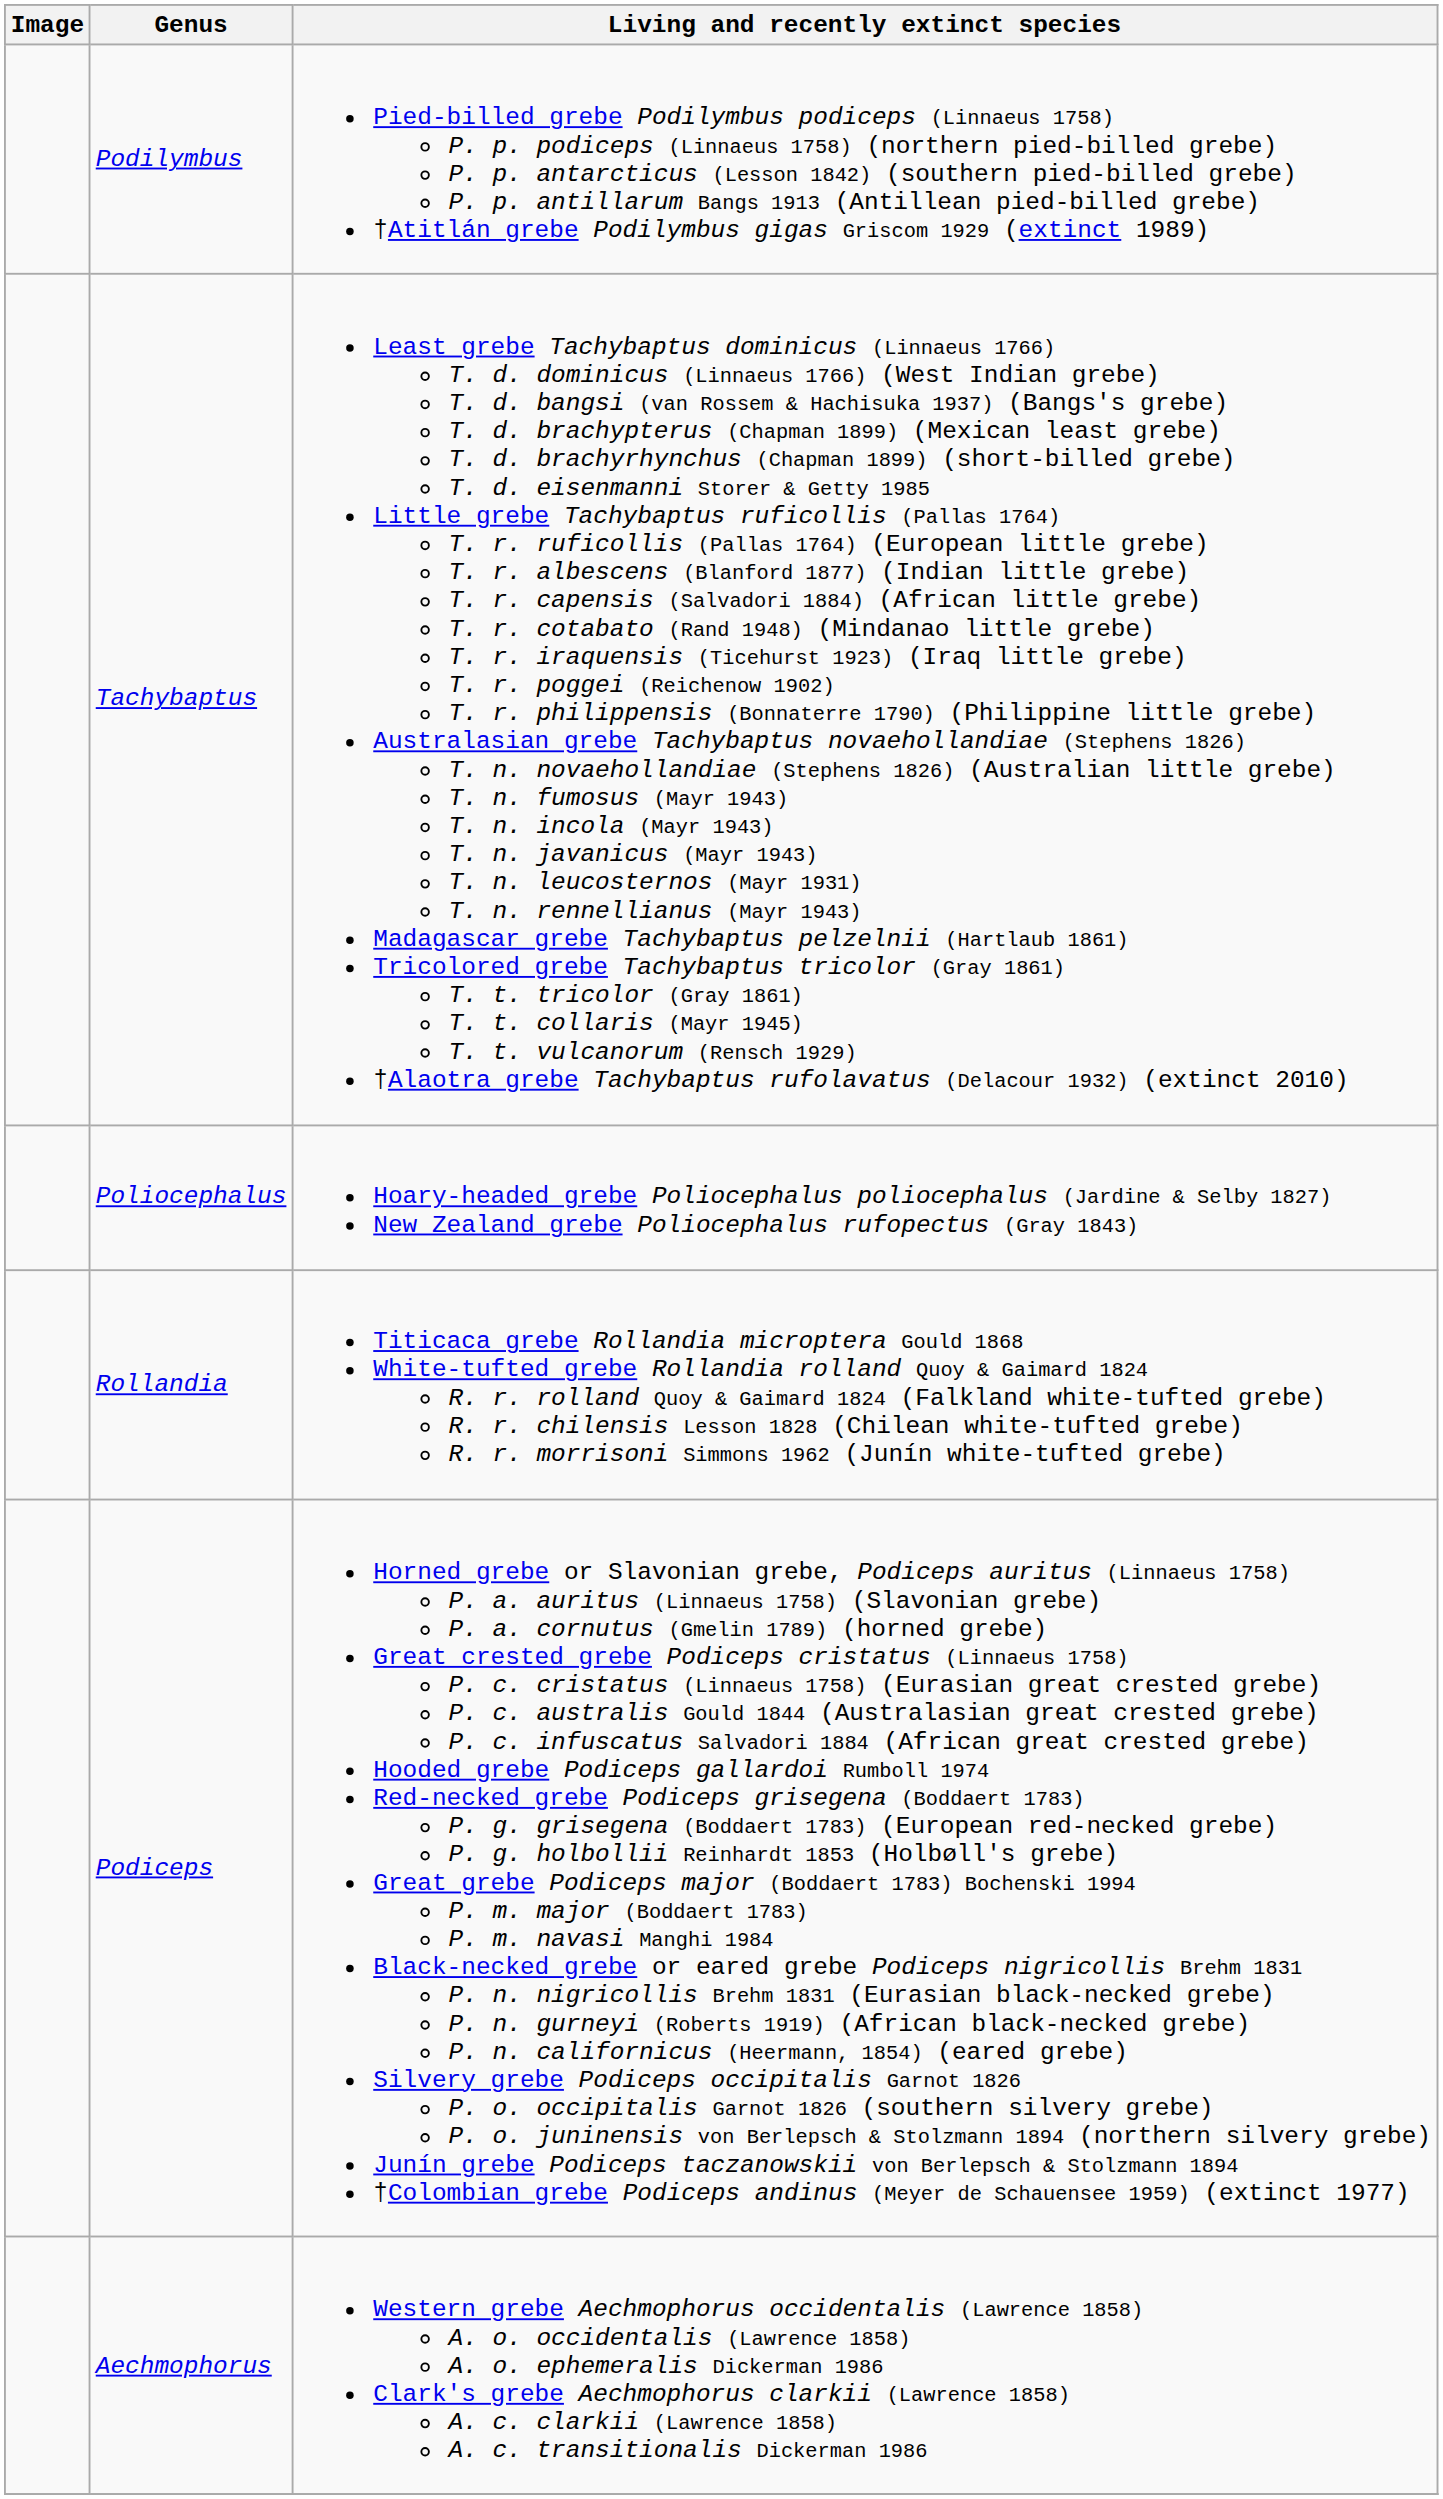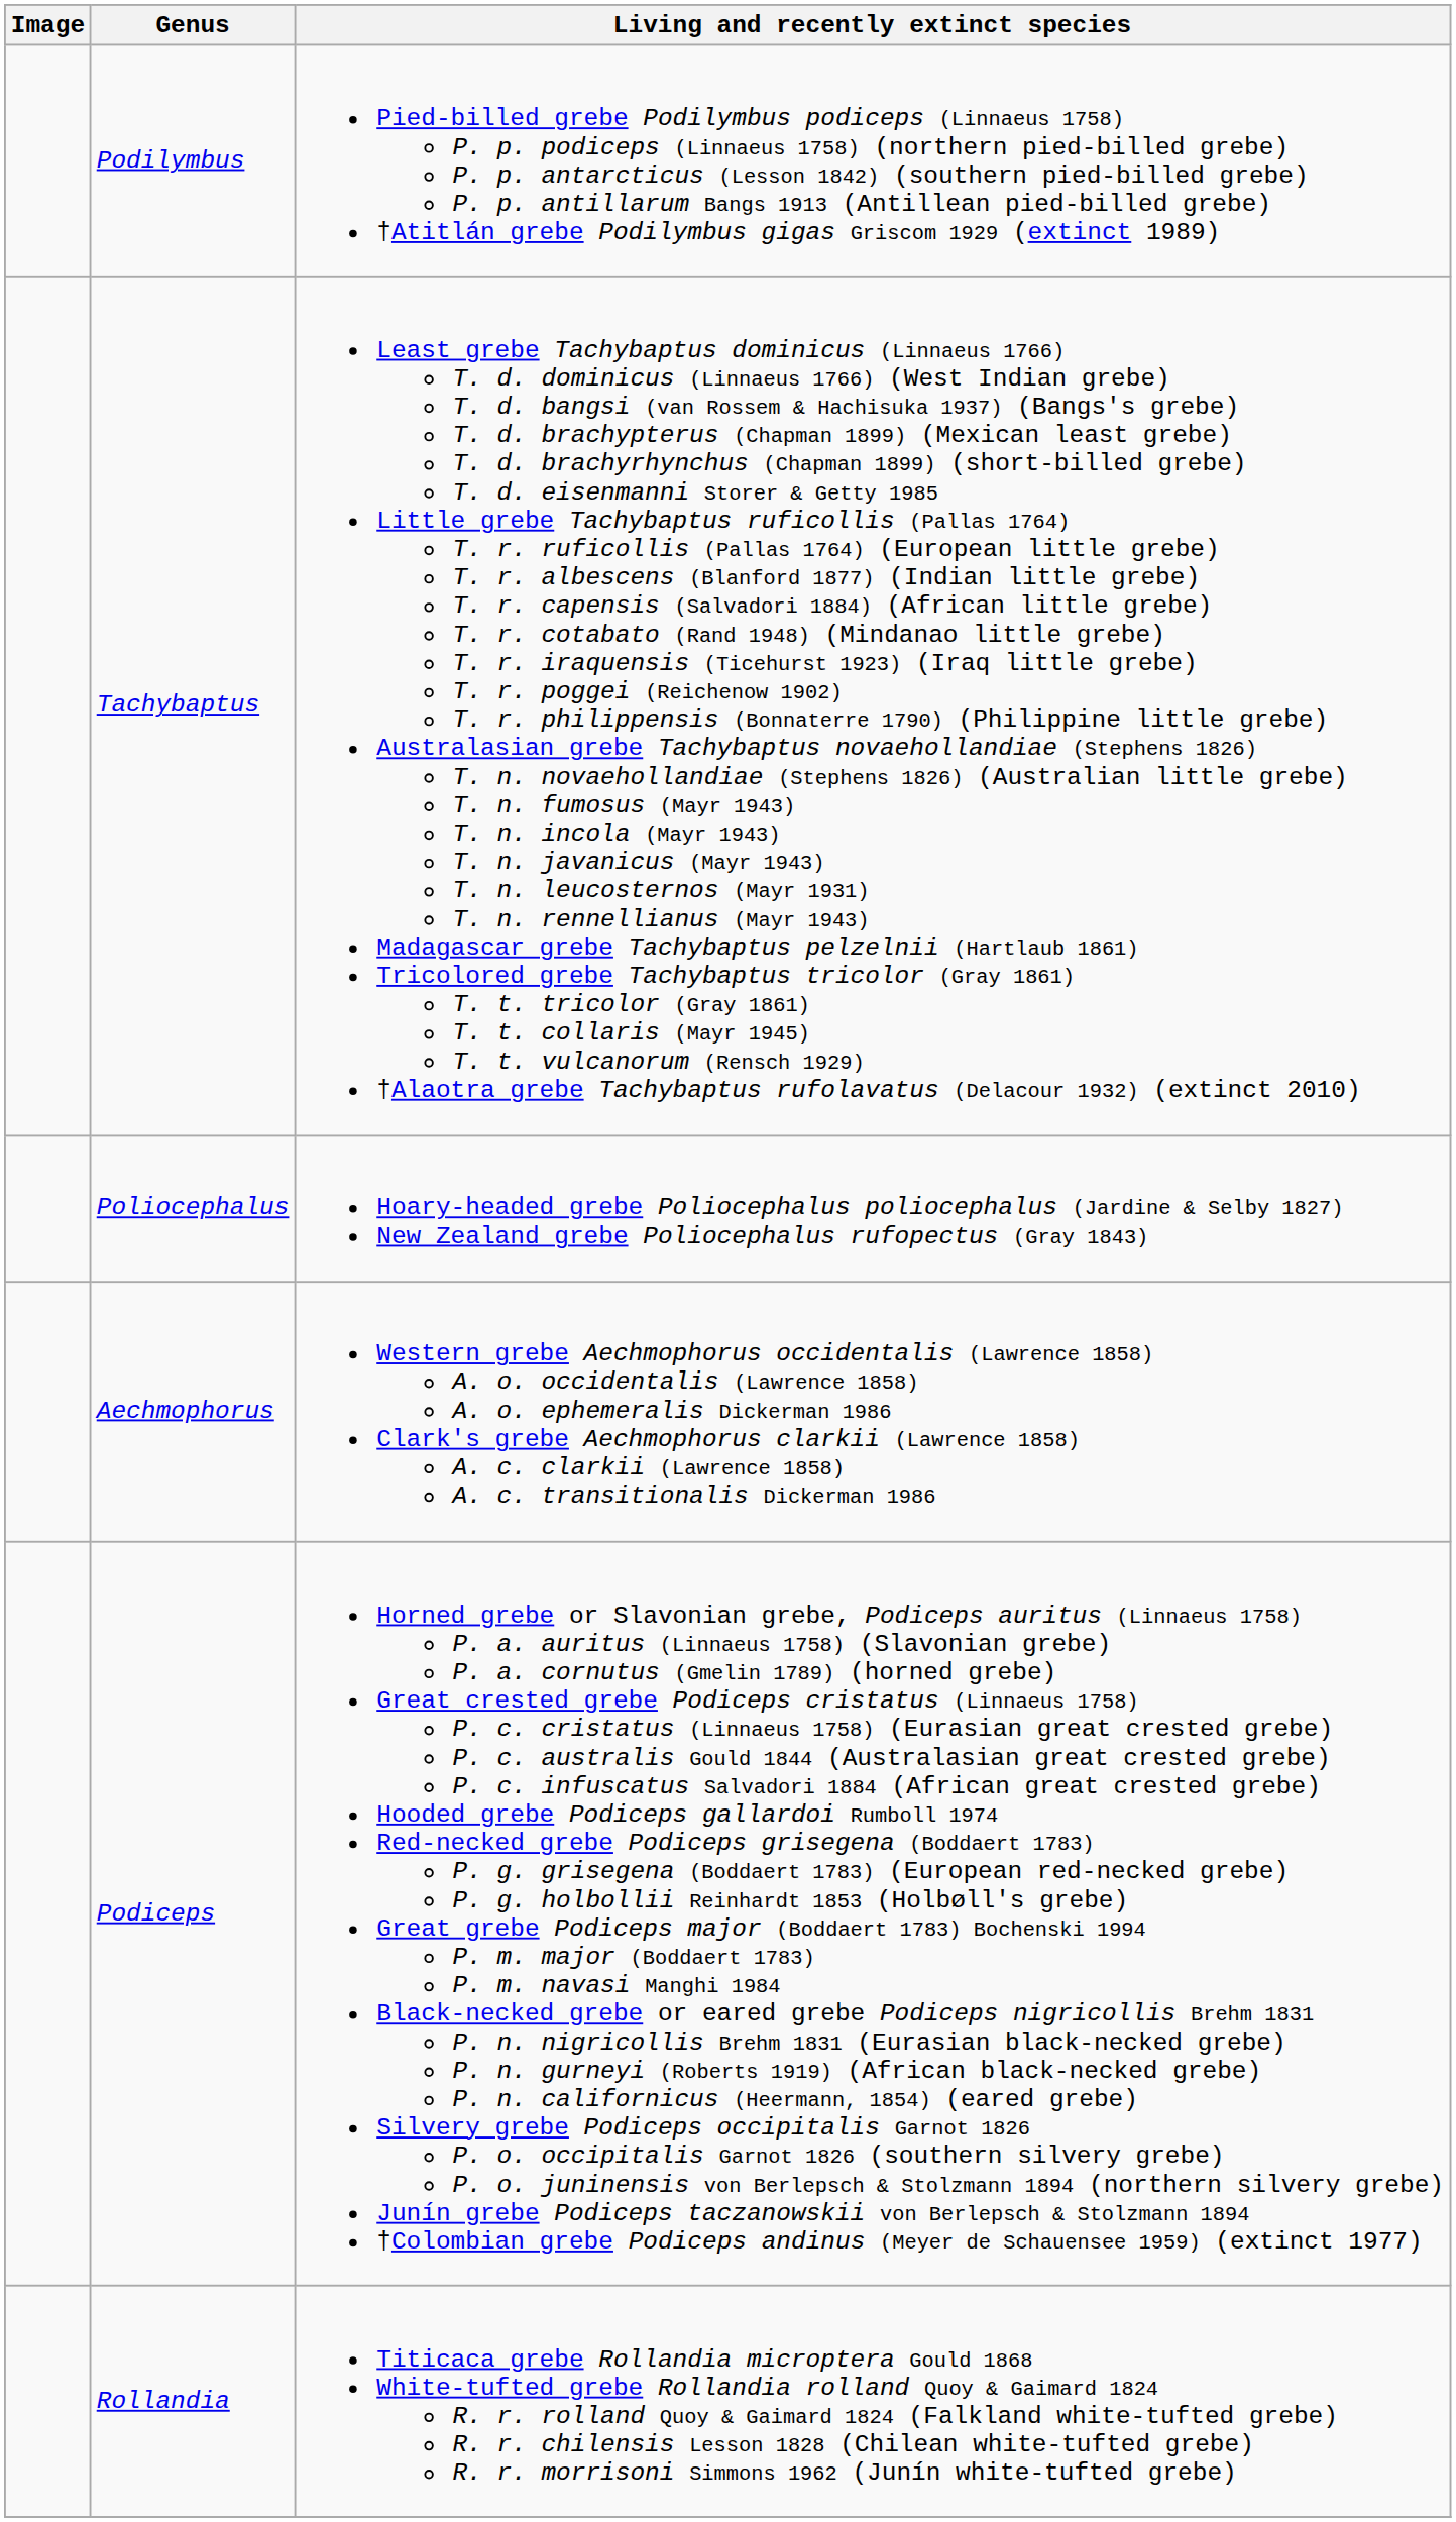 <table class="wikitable">
 <tr>
 <th>Image</th>
 <th>Genus</th>
 <th>Living and recently extinct species</th>
 </tr>
 <tr>
 <td></td>
 <td><em><a href='#'>Podilymbus</a></em> </td>
 <td><br><ul><li><a href='#'>Pied-billed grebe</a> <em>Podilymbus podiceps</em> <small>(Linnaeus 1758)</small><ul><li><em>P. p. podiceps</em> <small>(Linnaeus 1758)</small> (northern pied-billed grebe)</li><li><em>P. p. antarcticus</em> <small>(Lesson 1842)</small> (southern pied-billed grebe)</li><li><em>P. p. antillarum</em> <small>Bangs 1913</small> (Antillean pied-billed grebe)</li></ul></li><li>†<a href='#'>Atitlán grebe</a> <em>Podilymbus gigas</em> <small>Griscom 1929</small> (<a href='#'>extinct</a> 1989)</li></ul></td>
 </tr>
 <tr>
 <td></td>
 <td><em><a href='#'>Tachybaptus</a></em> </td>
 <td><br><ul><li><a href='#'>Least grebe</a> <em>Tachybaptus dominicus</em> <small>(Linnaeus 1766)</small><ul><li><em>T. d. dominicus</em> <small>(Linnaeus 1766)</small> (West Indian grebe)</li><li><em>T. d. bangsi</em> <small>(van Rossem & Hachisuka 1937)</small> (Bangs's grebe)</li><li><em>T. d. brachypterus</em> <small>(Chapman 1899)</small> (Mexican least grebe)</li><li><em>T. d. brachyrhynchus</em> <small>(Chapman 1899)</small> (short-billed grebe)</li><li><em>T. d. eisenmanni</em> <small>Storer & Getty 1985</small></li></ul></li><li><a href='#'>Little grebe</a> <em>Tachybaptus ruficollis</em> <small>(Pallas 1764)</small><ul><li><em>T. r. ruficollis</em> <small>(Pallas 1764)</small> (European little grebe)</li><li><em>T. r. albescens</em> <small>(Blanford 1877)</small> (Indian little grebe)</li><li><em>T. r. capensis</em> <small>(Salvadori 1884)</small> (African little grebe)</li><li><em>T. r. cotabato</em> <small>(Rand 1948)</small> (Mindanao little grebe)</li><li><em>T. r. iraquensis</em> <small>(Ticehurst 1923)</small> (Iraq little grebe)</li><li><em>T. r. poggei</em> <small>(Reichenow 1902)</small></li><li><em>T. r. philippensis</em> <small>(Bonnaterre 1790)</small> (Philippine little grebe)</li></ul></li><li><a href='#'>Australasian grebe</a> <em>Tachybaptus novaehollandiae</em> <small>(Stephens 1826)</small><ul><li><em>T. n. novaehollandiae</em> <small>(Stephens 1826)</small> (Australian little grebe)</li><li><em>T. n. fumosus</em> <small>(Mayr 1943)</small></li><li><em>T. n. incola</em> <small>(Mayr 1943)</small></li><li><em>T. n. javanicus</em> <small>(Mayr 1943)</small></li><li><em>T. n. leucosternos</em> <small>(Mayr 1931)</small></li><li><em>T. n. rennellianus</em> <small>(Mayr 1943)</small></li></ul></li><li><a href='#'>Madagascar grebe</a> <em>Tachybaptus pelzelnii</em> <small>(Hartlaub 1861)</small></li><li><a href='#'>Tricolored grebe</a> <em>Tachybaptus tricolor</em> <small>(Gray 1861)</small><ul><li><em>T. t. tricolor</em> <small>(Gray 1861)</small></li><li><em>T. t. collaris</em> <small>(Mayr 1945)</small></li><li><em>T. t. vulcanorum</em> <small>(Rensch 1929)</small></li></ul></li><li>†<a href='#'>Alaotra grebe</a> <em>Tachybaptus rufolavatus</em> <small>(Delacour 1932)</small> (extinct 2010)</li></ul></td>
 </tr>
 <tr>
 <td></td>
 <td><em><a href='#'>Poliocephalus</a></em> </td>
 <td><br><ul><li><a href='#'>Hoary-headed grebe</a> <em>Poliocephalus poliocephalus</em> <small>(Jardine & Selby 1827)</small></li><li><a href='#'>New Zealand grebe</a> <em>Poliocephalus rufopectus</em> <small>(Gray 1843)</small></li></ul></td>
 </tr>
 <tr>
 <td></td>
-<td><em><a href='#'>Rollandia</a></em> </td>
-<td><br><ul><li><a href='#'>Titicaca grebe</a> <em>Rollandia microptera</em> <small>Gould 1868</small></li><li><a href='#'>White-tufted grebe</a> <em>Rollandia rolland</em> <small>Quoy & Gaimard 1824</small><ul><li><em>R. r. rolland</em> <small>Quoy & Gaimard 1824</small> (Falkland white-tufted grebe)</li><li><em>R. r. chilensis</em> <small>Lesson 1828</small> (Chilean white-tufted grebe)</li><li><em>R. r. morrisoni</em> <small>Simmons 1962</small> (Junín white-tufted grebe)</li></ul></li></ul></td>
+<td><em><a href='#'>Aechmophorus</a></em> </td>
+<td><br><ul><li><a href='#'>Western grebe</a> <em>Aechmophorus occidentalis</em> <small>(Lawrence 1858)</small><ul><li><em>A. o. occidentalis</em> <small>(Lawrence 1858)</small></li><li><em>A. o. ephemeralis</em> <small>Dickerman 1986</small></li></ul></li><li><a href='#'>Clark's grebe</a> <em>Aechmophorus clarkii</em> <small>(Lawrence 1858)</small><ul><li><em>A. c. clarkii</em> <small>(Lawrence 1858)</small></li><li><em>A. c. transitionalis</em> <small>Dickerman 1986</small></li></ul></li></ul></td>
 </tr>
 <tr>
 <td></td>
 <td><em><a href='#'>Podiceps</a></em> </td>
 <td><br><ul><li><a href='#'>Horned grebe</a> or Slavonian grebe, <em>Podiceps auritus</em> <small>(Linnaeus 1758)</small><ul><li><em>P. a. auritus</em> <small>(Linnaeus 1758)</small> (Slavonian grebe)</li><li><em>P. a. cornutus</em> <small>(Gmelin 1789)</small> (horned grebe)</li></ul></li><li><a href='#'>Great crested grebe</a> <em>Podiceps cristatus</em> <small>(Linnaeus 1758)</small><ul><li><em>P. c. cristatus</em> <small>(Linnaeus 1758)</small> (Eurasian great crested grebe)</li><li><em>P. c. australis</em> <small>Gould 1844</small> (Australasian great crested grebe)</li><li><em>P. c. infuscatus</em> <small>Salvadori 1884</small> (African great crested grebe)</li></ul></li><li><a href='#'>Hooded grebe</a> <em>Podiceps gallardoi</em> <small>Rumboll 1974</small></li><li><a href='#'>Red-necked grebe</a> <em>Podiceps grisegena</em> <small>(Boddaert 1783)</small><ul><li><em>P. g. grisegena</em> <small>(Boddaert 1783)</small> (European red-necked grebe)</li><li><em>P. g. holbollii</em> <small>Reinhardt 1853</small> (Holbøll's grebe)</li></ul></li><li><a href='#'>Great grebe</a> <em>Podiceps major</em> <small>(Boddaert 1783) Bochenski 1994</small><ul><li><em>P. m. major</em> <small>(Boddaert 1783)</small></li><li><em>P. m. navasi</em> <small>Manghi 1984</small></li></ul></li><li><a href='#'>Black-necked grebe</a> or eared grebe <em>Podiceps nigricollis</em> <small>Brehm 1831</small><ul><li><em>P. n. nigricollis</em> <small>Brehm 1831</small> (Eurasian black-necked grebe)</li><li><em>P. n. gurneyi</em> <small>(Roberts 1919)</small> (African black-necked grebe)</li><li><em>P. n. californicus</em> <small>(Heermann, 1854)</small> (eared grebe)</li></ul></li><li><a href='#'>Silvery grebe</a> <em>Podiceps occipitalis</em> <small>Garnot 1826</small><ul><li><em>P. o. occipitalis</em> <small>Garnot 1826</small> (southern silvery grebe)</li><li><em>P. o. juninensis</em> <small>von Berlepsch & Stolzmann 1894</small> (northern silvery grebe)</li></ul></li><li><a href='#'>Junín grebe</a> <em>Podiceps taczanowskii</em> <small>von Berlepsch & Stolzmann 1894</small></li><li>†<a href='#'>Colombian grebe</a> <em>Podiceps andinus</em> <small>(Meyer de Schauensee 1959)</small> (extinct 1977)</li></ul></td>
 </tr>
 <tr>
 <td></td>
-<td><em><a href='#'>Aechmophorus</a></em> </td>
-<td><br><ul><li><a href='#'>Western grebe</a> <em>Aechmophorus occidentalis</em> <small>(Lawrence 1858)</small><ul><li><em>A. o. occidentalis</em> <small>(Lawrence 1858)</small></li><li><em>A. o. ephemeralis</em> <small>Dickerman 1986</small></li></ul></li><li><a href='#'>Clark's grebe</a> <em>Aechmophorus clarkii</em> <small>(Lawrence 1858)</small><ul><li><em>A. c. clarkii</em> <small>(Lawrence 1858)</small></li><li><em>A. c. transitionalis</em> <small>Dickerman 1986</small></li></ul></li></ul></td>
+<td><em><a href='#'>Rollandia</a></em> </td>
+<td><br><ul><li><a href='#'>Titicaca grebe</a> <em>Rollandia microptera</em> <small>Gould 1868</small></li><li><a href='#'>White-tufted grebe</a> <em>Rollandia rolland</em> <small>Quoy & Gaimard 1824</small><ul><li><em>R. r. rolland</em> <small>Quoy & Gaimard 1824</small> (Falkland white-tufted grebe)</li><li><em>R. r. chilensis</em> <small>Lesson 1828</small> (Chilean white-tufted grebe)</li><li><em>R. r. morrisoni</em> <small>Simmons 1962</small> (Junín white-tufted grebe)</li></ul></li></ul></td>
 </tr>
 <tr>
 </tr>
 </table>
